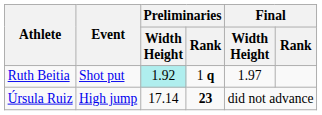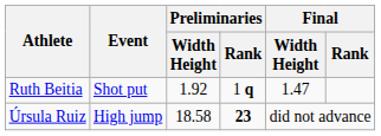 <table class=wikitable style="font-size:90%;">
 <tr>
 <th rowspan="2">Athlete</th>
 <th rowspan="2">Event</th>
 <th colspan="2">Preliminaries</th>
 <th colspan="2">Final</th>
 </tr>
 <tr>
 <th>Width<br>Height</th>
 <th>Rank</th>
 <th>Width<br>Height</th>
 <th>Rank</th>
 </tr>
 <tr style="border-top: single;">
 <td><a href='#'>Ruth Beitia</a></td>
 <td><a href='#'>Shot put</a></td>
-<td align=center style="background: paleturquoise;">1.92</td>
+<td align=center>1.92</td>
 <td align=center>1 <strong>q</strong></td>
-<td align=center>1.97</td>
+<td align=center>1.47</td>
 <td align=center></td>
 </tr>
 <tr style="border-top: single;">
 <td><a href='#'>Úrsula Ruiz</a></td>
 <td><a href='#'>High jump</a></td>
-<td align=center>17.14</td>
+<td align=center>18.58</td>
 <td align=center><strong>23</strong></td>
 <td align=center colspan=2>did not advance</td>
 </tr>
 </table>
